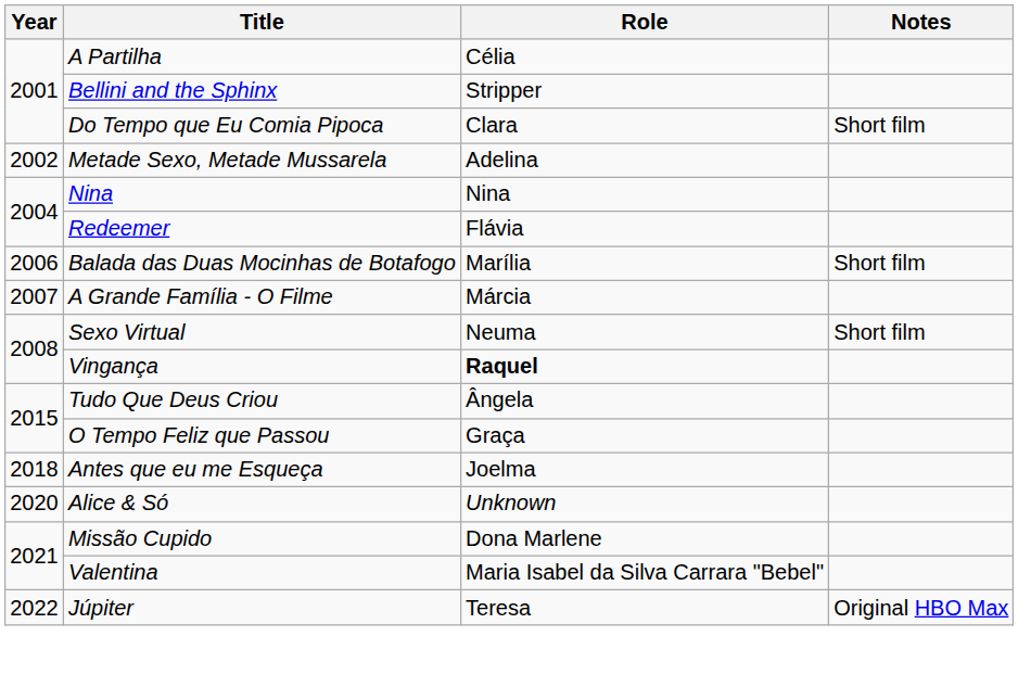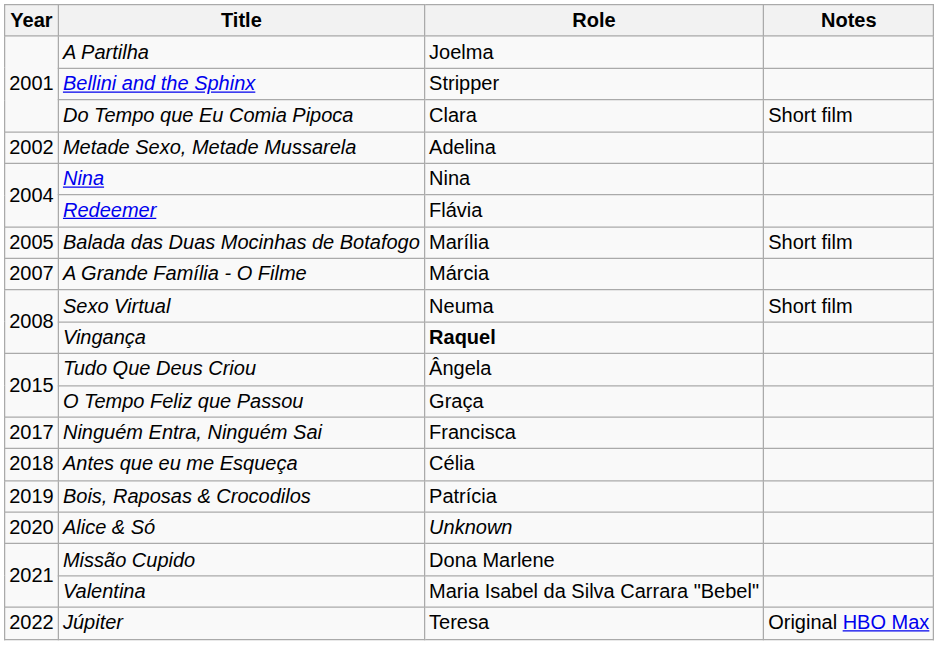 <table class="wikitable">
 <tr>
 <th>Year</th>
 <th>Title</th>
 <th>Role</th>
 <th>Notes</th>
 </tr>
 <tr>
 <td rowspan="3">2001</td>
 <td><em>A Partilha</em></td>
-<td>Célia</td>
+<td>Joelma</td>
 <td></td>
 </tr>
 <tr>
 <td><em><a href='#'>Bellini and the Sphinx</a></em></td>
 <td>Stripper</td>
 <td></td>
 </tr>
 <tr>
 <td><em>Do Tempo que Eu Comia Pipoca</em></td>
 <td>Clara</td>
 <td>Short film</td>
 </tr>
 <tr>
 <td>2002</td>
 <td><em>Metade Sexo, Metade Mussarela</em></td>
 <td>Adelina</td>
 <td></td>
 </tr>
 <tr>
 <td rowspan="2">2004</td>
 <td><em><a href='#'>Nina</a></em></td>
 <td>Nina</td>
 <td></td>
 </tr>
 <tr>
 <td><em><a href='#'>Redeemer</a></em></td>
 <td>Flávia</td>
 <td></td>
 </tr>
 <tr>
-<td>2006</td>
+<td>2005</td>
 <td><em>Balada das Duas Mocinhas de Botafogo</em></td>
 <td>Marília</td>
 <td>Short film</td>
 </tr>
 <tr>
 <td>2007</td>
 <td><em>A Grande Família - O Filme</em></td>
 <td>Márcia</td>
 <td></td>
 </tr>
 <tr>
 <td rowspan="2">2008</td>
 <td><em>Sexo Virtual</em></td>
 <td>Neuma</td>
 <td>Short film</td>
 </tr>
 <tr>
 <td><em>Vingança</em></td>
 <td><strong>Raquel</strong></td>
 <td></td>
 </tr>
 <tr>
 <td rowspan="2">2015</td>
 <td><em>Tudo Que Deus Criou</em></td>
 <td>Ângela</td>
 <td></td>
 </tr>
 <tr>
 <td><em>O Tempo Feliz que Passou</em></td>
 <td>Graça</td>
 <td></td>
 </tr>
 <tr>
+<td>2017</td>
+<td><em>Ninguém Entra, Ninguém Sai</em></td>
+<td>Francisca</td>
+<td></td>
+</tr>
+<tr>
 <td>2018</td>
 <td><em>Antes que eu me Esqueça</em></td>
-<td>Joelma</td>
+<td>Célia</td>
+<td></td>
+</tr>
+<tr>
+<td>2019</td>
+<td><em>Bois, Raposas & Crocodilos</em></td>
+<td>Patrícia</td>
 <td></td>
 </tr>
 <tr>
 <td>2020</td>
 <td><em>Alice & Só</em></td>
 <td><em>Unknown</em></td>
 <td></td>
 </tr>
 <tr>
 <td rowspan="2">2021</td>
 <td><em>Missão Cupido</em></td>
 <td>Dona Marlene</td>
 <td></td>
 </tr>
 <tr>
 <td><em>Valentina</em></td>
 <td>Maria Isabel da Silva Carrara "Bebel"</td>
 <td></td>
 </tr>
 <tr>
 <td>2022</td>
 <td><em>Júpiter</em></td>
 <td>Teresa</td>
 <td>Original <a href='#'>HBO Max</a></td>
 </tr>
 </table>
